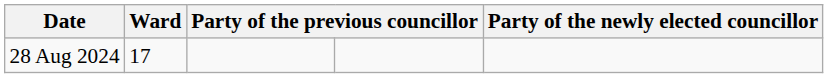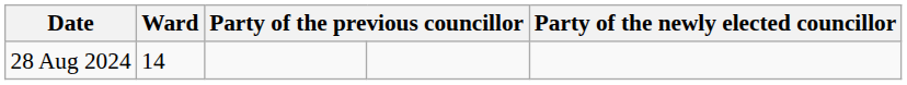 <table class="wikitable">
 <tr>
 <th>Date</th>
 <th>Ward</th>
 <th colspan=2>Party of the previous councillor</th>
 <th colspan=2>Party of the newly elected councillor</th>
 </tr>
 <tr>
 <td>28 Aug 2024</td>
-<td>17</td>
+<td>14</td>
 <td></td>
 <td></td>
 </tr>
 </table>
